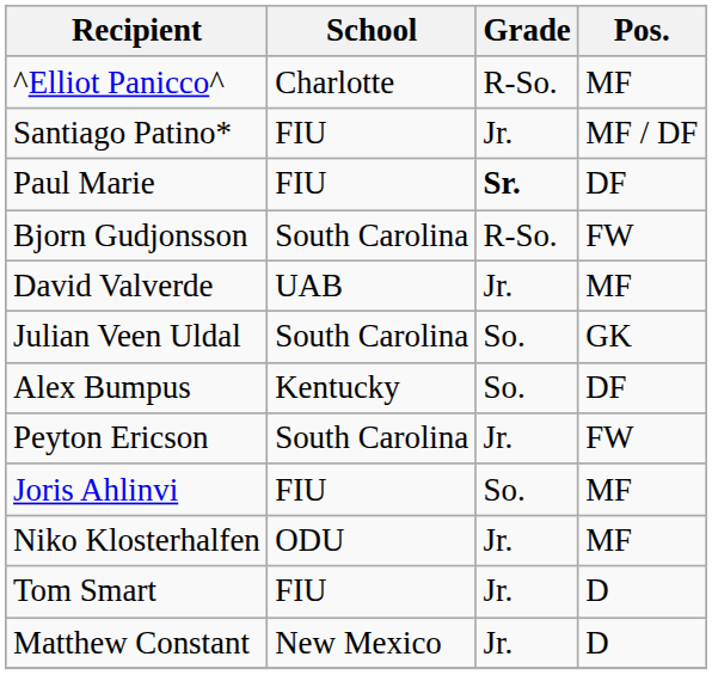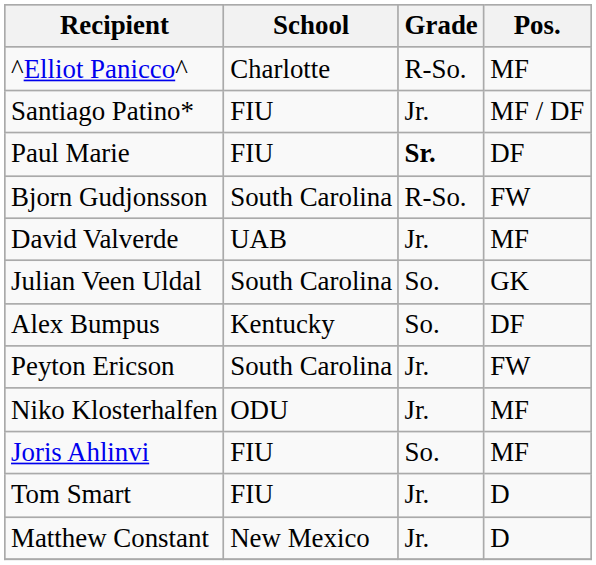 <table class="wikitable" border="1">
 <tr>
 <th>Recipient</th>
 <th>School</th>
 <th>Grade</th>
 <th>Pos.</th>
 </tr>
 <tr>
 <td>^<a href='#'>Elliot Panicco</a>^</td>
 <td>Charlotte</td>
 <td>R-So.</td>
 <td>MF</td>
 </tr>
 <tr>
 <td>Santiago Patino*</td>
 <td>FIU</td>
 <td>Jr.</td>
 <td>MF / DF</td>
 </tr>
 <tr>
 <td>Paul Marie</td>
 <td>FIU</td>
 <td><strong>Sr.</strong></td>
 <td>DF</td>
 </tr>
 <tr>
 <td>Bjorn Gudjonsson</td>
 <td>South Carolina</td>
 <td>R-So.</td>
 <td>FW</td>
 </tr>
 <tr>
 <td>David Valverde</td>
 <td>UAB</td>
 <td>Jr.</td>
 <td>MF</td>
 </tr>
 <tr>
 <td>Julian Veen Uldal</td>
 <td>South Carolina</td>
 <td>So.</td>
 <td>GK</td>
 </tr>
 <tr>
 <td>Alex Bumpus</td>
 <td>Kentucky</td>
 <td>So.</td>
 <td>DF</td>
 </tr>
 <tr>
 <td>Peyton Ericson</td>
 <td>South Carolina</td>
 <td>Jr.</td>
 <td>FW</td>
 </tr>
 <tr>
+<td>Niko Klosterhalfen</td>
+<td>ODU</td>
+<td>Jr.</td>
+<td>MF</td>
+</tr>
+<tr>
 <td><a href='#'>Joris Ahlinvi</a></td>
 <td>FIU</td>
 <td>So.</td>
-<td>MF</td>
-</tr>
-<tr>
-<td>Niko Klosterhalfen</td>
-<td>ODU</td>
-<td>Jr.</td>
 <td>MF</td>
 </tr>
 <tr>
 <td>Tom Smart</td>
 <td>FIU</td>
 <td>Jr.</td>
 <td>D</td>
 </tr>
 <tr>
 <td>Matthew Constant</td>
 <td>New Mexico</td>
 <td>Jr.</td>
 <td>D</td>
 </tr>
 <tr>
 </tr>
 </table>
